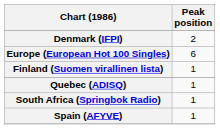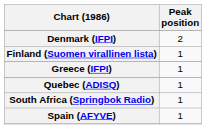 <table class="wikitable sortable plainrowheaders" style="text-align:center">
 <tr>
 <th scope="col">Chart (1986)</th>
 <th scope="col">Peak<br>position</th>
 </tr>
 <tr>
 </tr>
 <tr>
 </tr>
 <tr>
 </tr>
 <tr>
 <th scope="row">Denmark (<a href='#'>IFPI</a>)</th>
 <td>2</td>
 </tr>
 <tr>
-<th scope="row">Europe (<a href='#'>European Hot 100 Singles</a>)</th>
-<td>6</td>
-</tr>
-<tr>
 <th scope="row">Finland (<a href='#'>Suomen virallinen lista</a>)</th>
 <td>1</td>
 </tr>
 <tr>
+</tr>
+<tr>
+<th scope="row">Greece (<a href='#'>IFPI</a>)</th>
+<td>1</td>
 </tr>
 <tr>
 </tr>
 <tr>
 </tr>
 <tr>
 </tr>
 <tr>
 </tr>
 <tr>
 <th scope="row">Quebec (<a href='#'>ADISQ</a>)</th>
 <td align="center">1</td>
 </tr>
 <tr>
 <th scope="row">South Africa (<a href='#'>Springbok Radio</a>)</th>
 <td>1</td>
 </tr>
 <tr>
 <th scope="row">Spain (<a href='#'>AFYVE</a>)</th>
 <td>1</td>
 </tr>
 <tr>
 </tr>
 <tr>
 </tr>
 <tr>
 </tr>
 <tr>
 </tr>
 </table>
